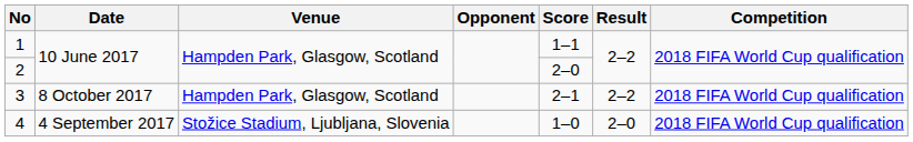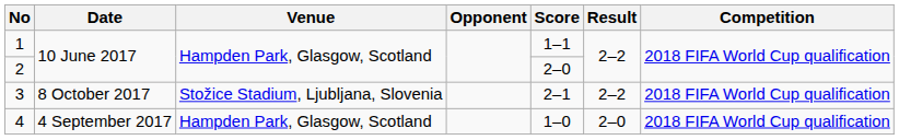 <table class="wikitable sortable">
 <tr>
 <th>No</th>
 <th>Date</th>
 <th>Venue</th>
 <th>Opponent</th>
 <th>Score</th>
 <th>Result</th>
 <th>Competition</th>
 </tr>
 <tr>
 <td align="center">1</td>
 <td rowspan="2">10 June 2017</td>
 <td rowspan="2"><a href='#'>Hampden Park</a>, Glasgow, Scotland</td>
 <td rowspan="2"></td>
 <td align="center">1–1</td>
 <td rowspan="2" style="text-align:center">2–2</td>
 <td rowspan="2"><a href='#'>2018 FIFA World Cup qualification</a></td>
 </tr>
 <tr>
 <td align="center">2</td>
 <td align="center">2–0</td>
 </tr>
 <tr>
 <td align="center">3</td>
 <td>8 October 2017</td>
-<td><a href='#'>Hampden Park</a>, Glasgow, Scotland</td>
+<td><a href='#'>Stožice Stadium</a>, Ljubljana, Slovenia</td>
 <td></td>
 <td align="center">2–1</td>
 <td align="center">2–2</td>
 <td><a href='#'>2018 FIFA World Cup qualification</a></td>
 </tr>
 <tr>
 <td align="center">4</td>
 <td>4 September 2017</td>
-<td><a href='#'>Stožice Stadium</a>, Ljubljana, Slovenia</td>
+<td><a href='#'>Hampden Park</a>, Glasgow, Scotland</td>
 <td></td>
 <td align="center">1–0</td>
 <td style="text-align:center">2–0</td>
 <td><a href='#'>2018 FIFA World Cup qualification</a></td>
 </tr>
 </table>
